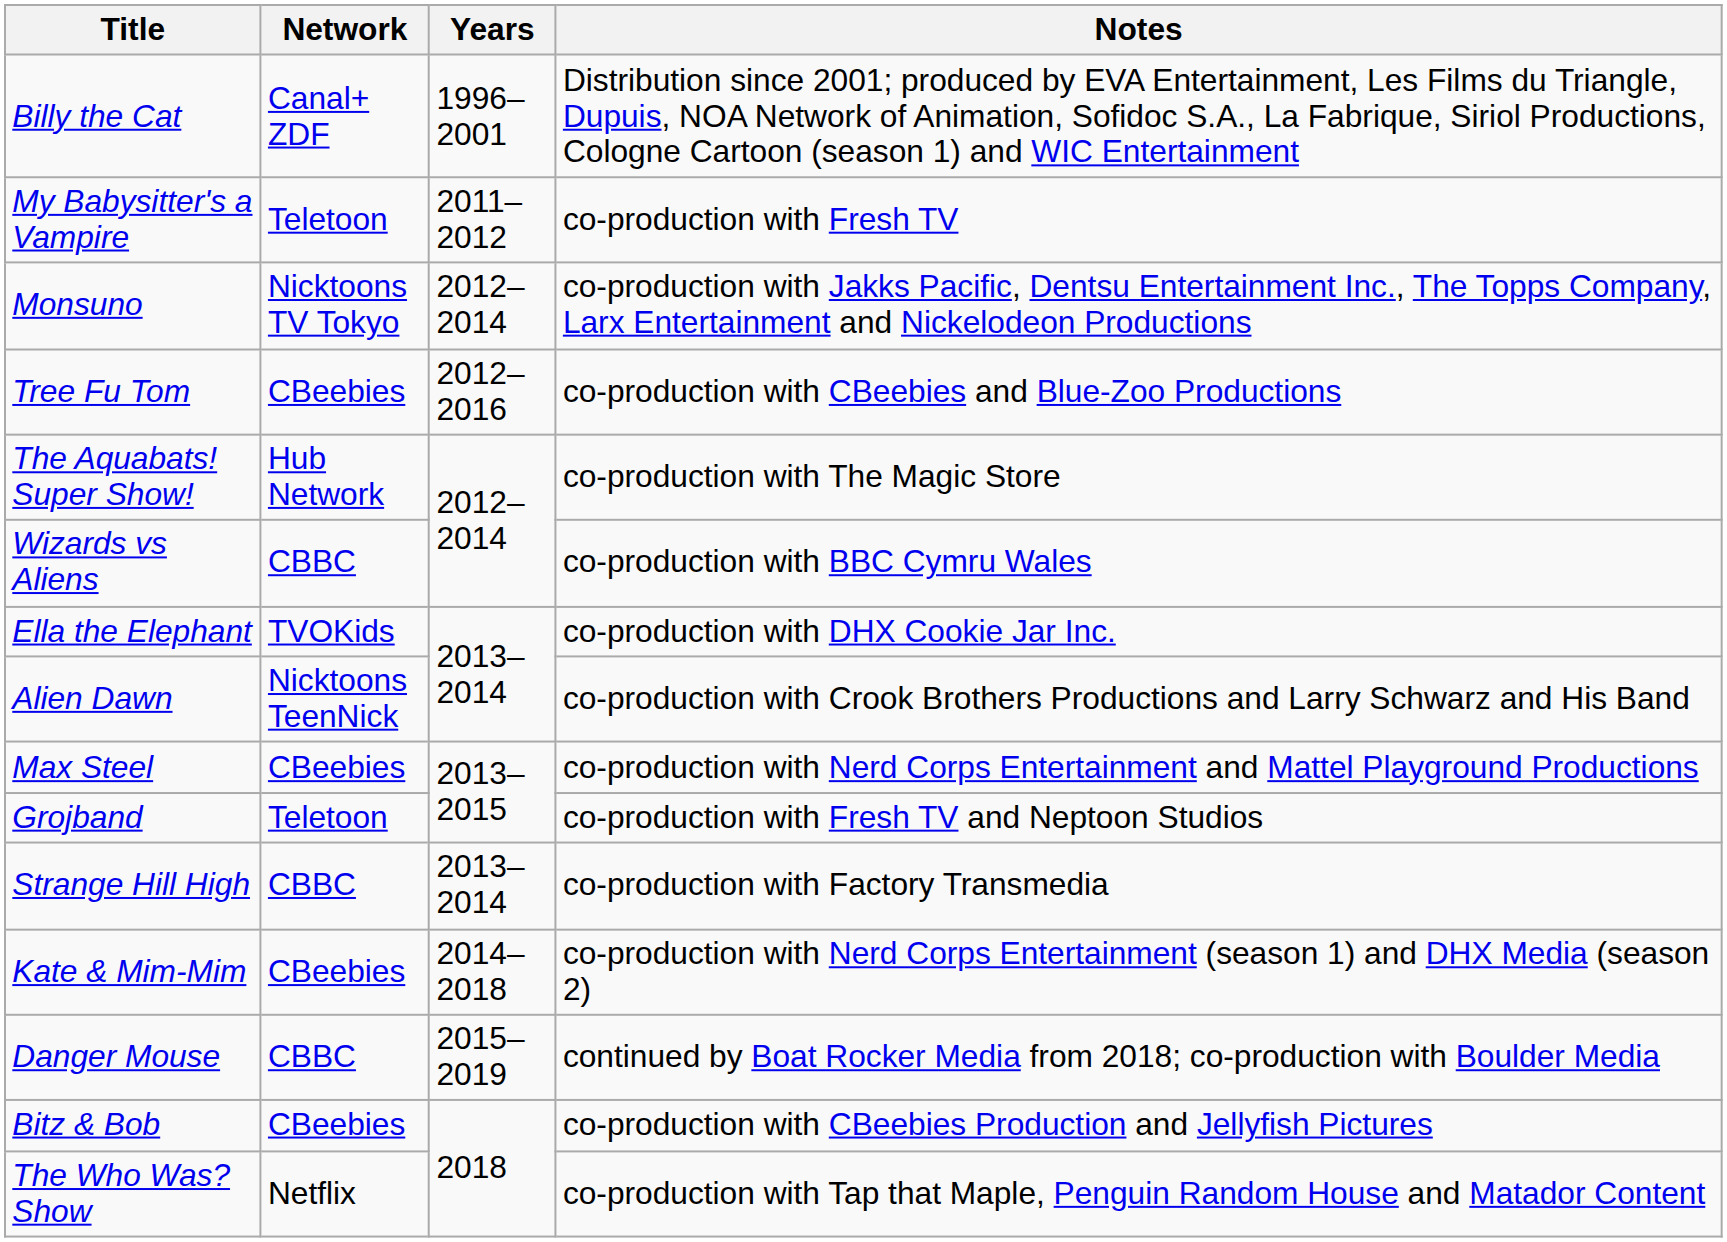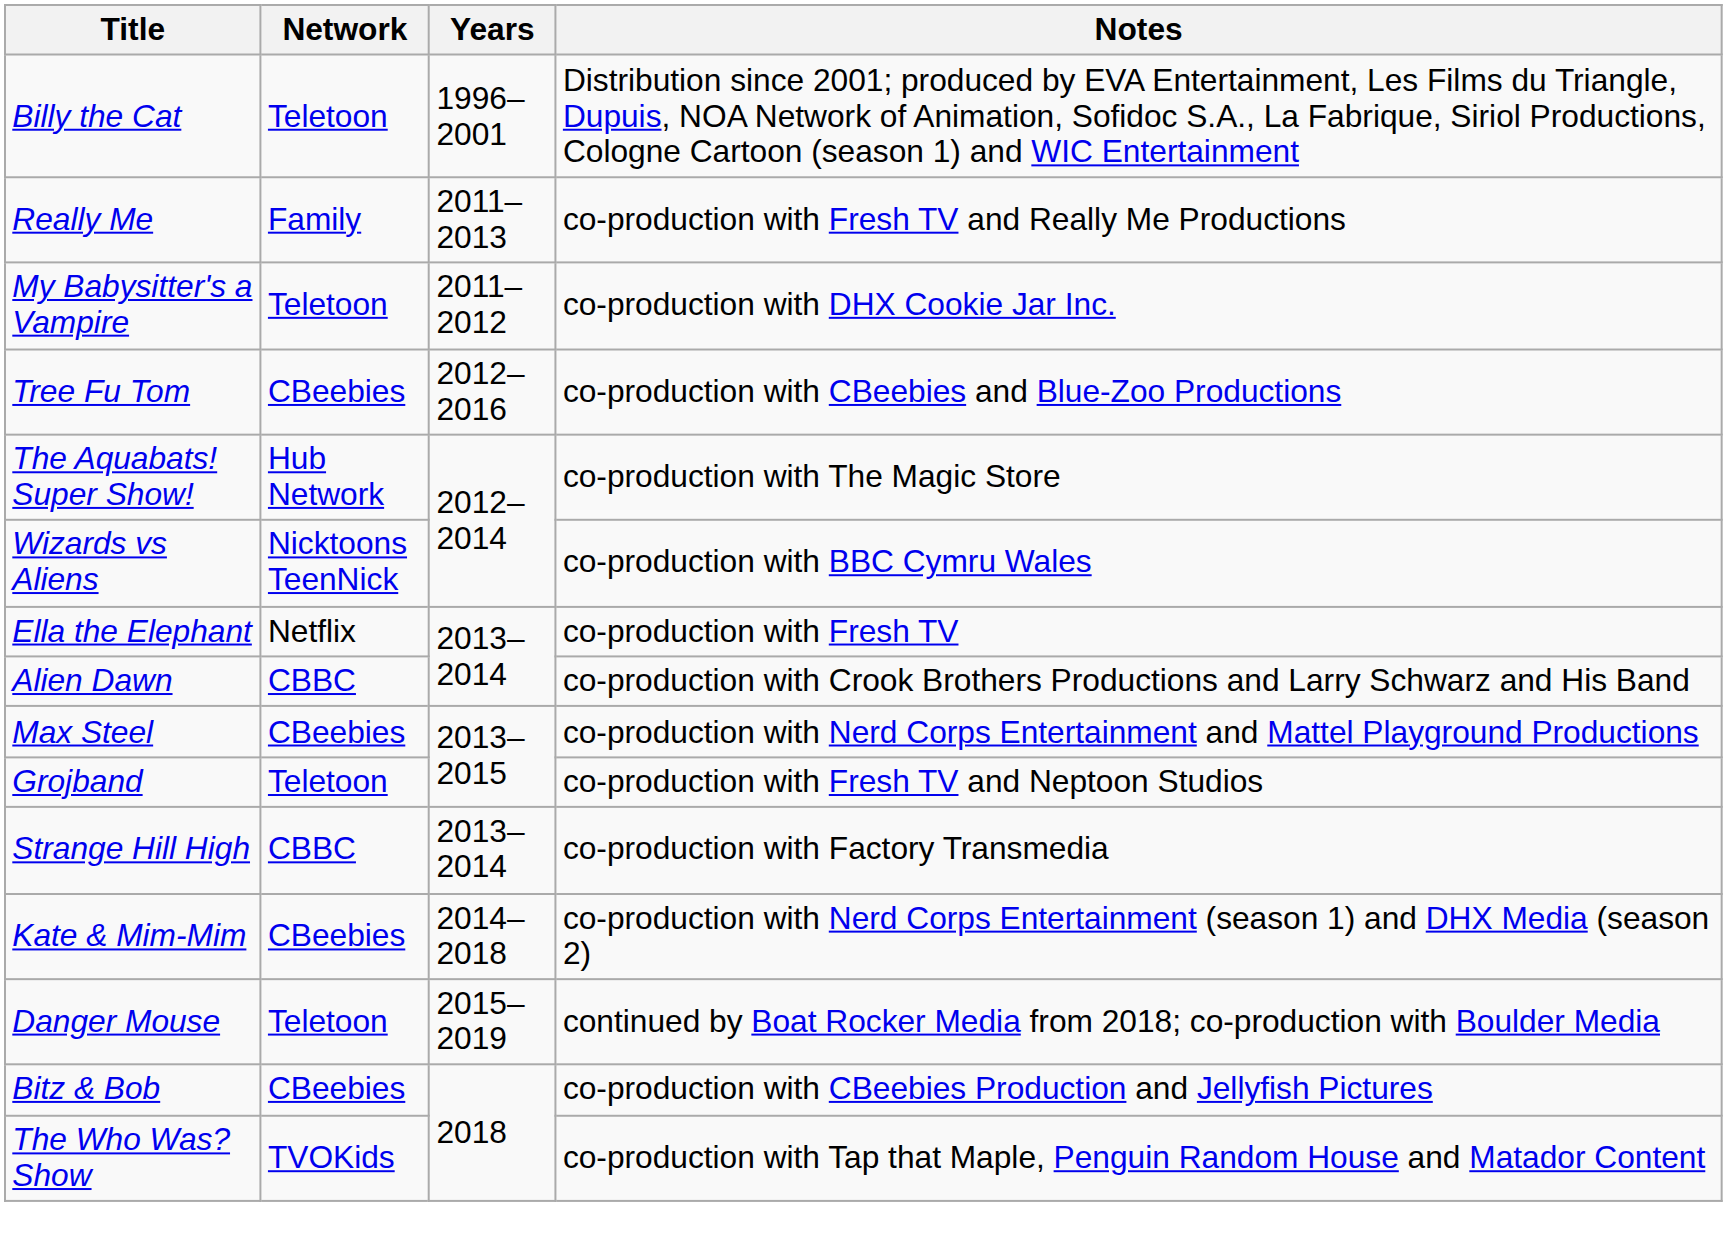 <table class="wikitable sortable">
 <tr>
 <th>Title</th>
 <th>Network</th>
 <th>Years</th>
 <th>Notes</th>
 </tr>
 <tr>
 <td><em><a href='#'>Billy the Cat</a></em></td>
-<td><a href='#'>Canal+</a><br><a href='#'>ZDF</a></td>
+<td><a href='#'>Teletoon</a></td>
 <td>1996–2001</td>
 <td>Distribution since 2001; produced by EVA Entertainment, Les Films du Triangle, <a href='#'>Dupuis</a>, NOA Network of Animation, Sofidoc S.A., La Fabrique, Siriol Productions, Cologne Cartoon (season 1) and <a href='#'>WIC Entertainment</a></td>
+</tr>
+<tr>
+<td><em><a href='#'>Really Me</a></em></td>
+<td><a href='#'>Family</a></td>
+<td>2011–2013</td>
+<td>co-production with <a href='#'>Fresh TV</a> and Really Me Productions</td>
 </tr>
 <tr>
 <td><em><a href='#'>My Babysitter's a Vampire</a></em></td>
 <td><a href='#'>Teletoon</a></td>
 <td>2011–2012</td>
-<td>co-production with <a href='#'>Fresh TV</a></td>
-</tr>
-<tr>
-<td><em><a href='#'>Monsuno</a></em></td>
-<td><a href='#'>Nicktoons</a><br><a href='#'>TV Tokyo</a></td>
-<td>2012–2014</td>
-<td>co-production with <a href='#'>Jakks Pacific</a>, <a href='#'>Dentsu Entertainment Inc.</a>, <a href='#'>The Topps Company</a>, <a href='#'>Larx Entertainment</a> and <a href='#'>Nickelodeon Productions</a></td>
+<td>co-production with <a href='#'>DHX Cookie Jar Inc.</a></td>
 </tr>
 <tr>
 <td><em><a href='#'>Tree Fu Tom</a></em></td>
 <td><a href='#'>CBeebies</a></td>
 <td>2012–2016</td>
 <td>co-production with <a href='#'>CBeebies</a> and <a href='#'>Blue-Zoo Productions</a></td>
 </tr>
 <tr>
 <td><em><a href='#'>The Aquabats! Super Show!</a></em></td>
 <td><a href='#'>Hub Network</a></td>
 <td rowspan="2">2012–2014</td>
 <td>co-production with The Magic Store</td>
 </tr>
 <tr>
 <td><em><a href='#'>Wizards vs Aliens</a></em></td>
-<td><a href='#'>CBBC</a></td>
+<td><a href='#'>Nicktoons</a><br><a href='#'>TeenNick</a></td>
 <td>co-production with <a href='#'>BBC Cymru Wales</a></td>
 </tr>
 <tr>
 <td><em><a href='#'>Ella the Elephant</a></em></td>
-<td><a href='#'>TVOKids</a></td>
+<td>Netflix</td>
 <td rowspan="2">2013–2014</td>
-<td>co-production with <a href='#'>DHX Cookie Jar Inc.</a></td>
+<td>co-production with <a href='#'>Fresh TV</a></td>
 </tr>
 <tr>
 <td><em><a href='#'>Alien Dawn</a></em></td>
-<td><a href='#'>Nicktoons</a><br><a href='#'>TeenNick</a></td>
+<td><a href='#'>CBBC</a></td>
 <td>co-production with Crook Brothers Productions and Larry Schwarz and His Band</td>
 </tr>
 <tr>
 <td><em><a href='#'>Max Steel</a></em></td>
 <td><a href='#'>CBeebies</a></td>
 <td rowspan="2">2013–2015</td>
 <td>co-production with <a href='#'>Nerd Corps Entertainment</a> and <a href='#'>Mattel Playground Productions</a></td>
 </tr>
 <tr>
 <td><em><a href='#'>Grojband</a></em></td>
 <td><a href='#'>Teletoon</a></td>
 <td>co-production with <a href='#'>Fresh TV</a> and Neptoon Studios</td>
 </tr>
 <tr>
 <td><em><a href='#'>Strange Hill High</a></em></td>
 <td><a href='#'>CBBC</a></td>
 <td>2013–2014</td>
 <td>co-production with Factory Transmedia</td>
 </tr>
 <tr>
 <td><em><a href='#'>Kate & Mim-Mim</a></em></td>
 <td><a href='#'>CBeebies</a></td>
 <td>2014–2018</td>
 <td>co-production with <a href='#'>Nerd Corps Entertainment</a> (season 1) and <a href='#'>DHX Media</a> (season 2)</td>
 </tr>
 <tr>
 <td><em><a href='#'>Danger Mouse</a></em></td>
-<td><a href='#'>CBBC</a></td>
+<td><a href='#'>Teletoon</a></td>
 <td>2015–2019</td>
 <td>continued by <a href='#'>Boat Rocker Media</a> from 2018; co-production with <a href='#'>Boulder Media</a></td>
 </tr>
 <tr>
 <td><em><a href='#'>Bitz & Bob</a></em></td>
 <td><a href='#'>CBeebies</a></td>
 <td rowspan="2">2018</td>
 <td>co-production with <a href='#'>CBeebies Production</a> and <a href='#'>Jellyfish Pictures</a></td>
 </tr>
 <tr>
 <td><em><a href='#'>The Who Was? Show</a></em></td>
-<td>Netflix</td>
+<td><a href='#'>TVOKids</a></td>
 <td>co-production with Tap that Maple, <a href='#'>Penguin Random House</a> and <a href='#'>Matador Content</a></td>
 </tr>
 </table>
